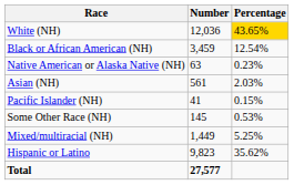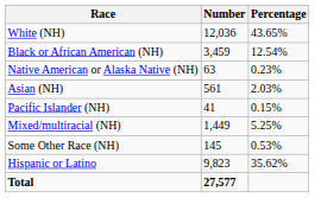 <table class="wikitable">
 <tr>
 <th>Race</th>
 <th>Number</th>
 <th>Percentage</th>
 </tr>
 <tr>
 <td><a href='#'>White</a> (NH)</td>
 <td>12,036</td>
-<td style="background: gold;">43.65%</td>
+<td>43.65%</td>
 </tr>
 <tr>
 <td><a href='#'>Black or African American</a> (NH)</td>
 <td>3,459</td>
 <td>12.54%</td>
 </tr>
 <tr>
 <td><a href='#'>Native American</a> or <a href='#'>Alaska Native</a> (NH)</td>
 <td>63</td>
 <td>0.23%</td>
 </tr>
 <tr>
 <td><a href='#'>Asian</a> (NH)</td>
 <td>561</td>
 <td>2.03%</td>
 </tr>
 <tr>
 <td><a href='#'>Pacific Islander</a> (NH)</td>
 <td>41</td>
 <td>0.15%</td>
 </tr>
 <tr>
+<td><a href='#'>Mixed/multiracial</a> (NH)</td>
+<td>1,449</td>
+<td>5.25%</td>
+</tr>
+<tr>
 <td>Some Other Race (NH)</td>
 <td>145</td>
 <td>0.53%</td>
-</tr>
-<tr>
-<td><a href='#'>Mixed/multiracial</a> (NH)</td>
-<td>1,449</td>
-<td>5.25%</td>
 </tr>
 <tr>
 <td><a href='#'>Hispanic or Latino</a></td>
 <td>9,823</td>
 <td>35.62%</td>
 </tr>
 <tr>
 <td><strong>Total</strong></td>
 <td><strong>27,577</strong></td>
 <td></td>
 </tr>
 </table>
